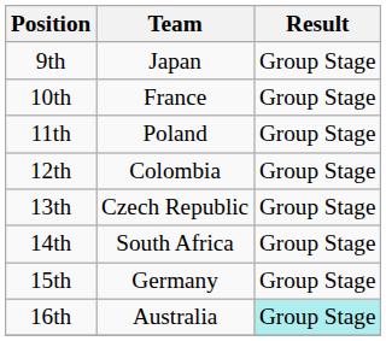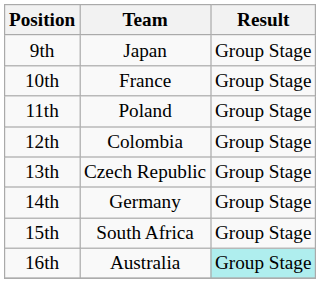 <table class="wikitable" style="text-align: center;">
 <tr>
 <th>Position</th>
 <th>Team</th>
 <th>Result</th>
 </tr>
 <tr>
 <td>9th</td>
 <td> Japan</td>
 <td>Group Stage</td>
 </tr>
 <tr>
 <td>10th</td>
 <td> France</td>
 <td>Group Stage</td>
 </tr>
 <tr>
 <td>11th</td>
 <td> Poland</td>
 <td>Group Stage</td>
 </tr>
 <tr>
 <td>12th</td>
 <td> Colombia</td>
 <td>Group Stage</td>
 </tr>
 <tr>
 <td>13th</td>
 <td> Czech Republic</td>
 <td>Group Stage</td>
 </tr>
 <tr>
 <td>14th</td>
-<td> South Africa</td>
+<td> Germany</td>
 <td>Group Stage</td>
 </tr>
 <tr>
 <td>15th</td>
-<td> Germany</td>
+<td> South Africa</td>
 <td>Group Stage</td>
 </tr>
 <tr>
 <td>16th</td>
 <td> Australia</td>
 <td style="background: paleturquoise;">Group Stage</td>
 </tr>
 <tr>
 </tr>
 </table>
